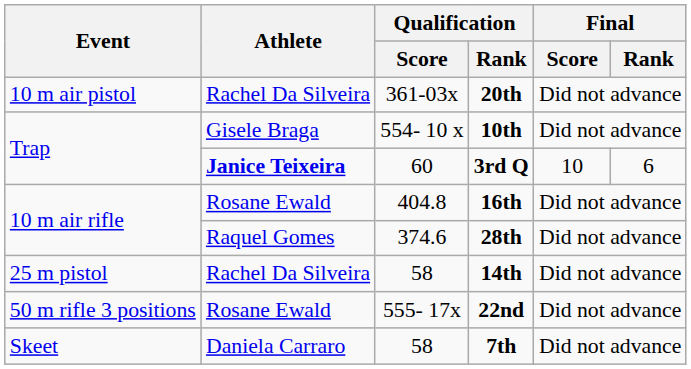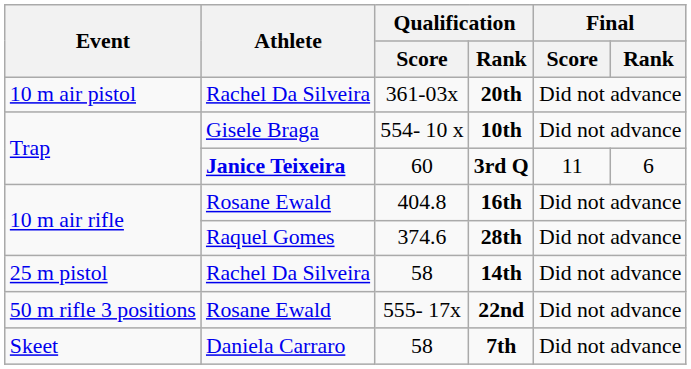 <table class="wikitable" style="font-size:90%">
 <tr>
 <th rowspan="2">Event</th>
 <th rowspan="2">Athlete</th>
 <th colspan="2">Qualification</th>
 <th colspan="2">Final</th>
 </tr>
 <tr>
 <th>Score</th>
 <th>Rank</th>
 <th>Score</th>
 <th>Rank</th>
 </tr>
 <tr>
 <td><a href='#'>10 m air pistol</a></td>
 <td><a href='#'>Rachel Da Silveira</a></td>
 <td align=center>361-03x</td>
 <td align=center><strong>20th</strong></td>
 <td align=center colspan=2>Did not advance</td>
 </tr>
 <tr>
 <td rowspan=2><a href='#'>Trap</a></td>
 <td><a href='#'>Gisele Braga</a></td>
 <td align=center>554- 10 x</td>
 <td align=center><strong>10th</strong></td>
 <td align=center colspan=2>Did not advance</td>
 </tr>
 <tr>
 <td><strong><a href='#'>Janice Teixeira</a></strong></td>
 <td align=center>60</td>
 <td align=center><strong>3rd Q</strong></td>
-<td align=center>10</td>
+<td align=center>11</td>
 <td align=center>6</td>
 </tr>
 <tr>
 <td rowspan=2><a href='#'>10 m air rifle</a></td>
 <td><a href='#'>Rosane Ewald</a></td>
 <td align=center>404.8</td>
 <td align=center><strong>16th</strong></td>
 <td align=center colspan=2>Did not advance</td>
 </tr>
 <tr>
 <td><a href='#'>Raquel Gomes</a></td>
 <td align=center>374.6</td>
 <td align=center><strong>28th</strong></td>
 <td align=center colspan=2>Did not advance</td>
 </tr>
 <tr>
 <td><a href='#'>25 m pistol</a></td>
 <td><a href='#'>Rachel Da Silveira</a></td>
 <td align=center>58</td>
 <td align=center><strong>14th</strong></td>
 <td align=center colspan=2>Did not advance</td>
 </tr>
 <tr>
 <td><a href='#'>50 m rifle 3 positions</a></td>
 <td><a href='#'>Rosane Ewald</a></td>
 <td align=center>555- 17x</td>
 <td align=center><strong>22nd</strong></td>
 <td align=center colspan=2>Did not advance</td>
 </tr>
 <tr>
 <td><a href='#'>Skeet</a></td>
 <td><a href='#'>Daniela Carraro</a></td>
 <td align=center>58</td>
 <td align=center><strong>7th</strong></td>
 <td align=center colspan=2>Did not advance</td>
 </tr>
 </table>
